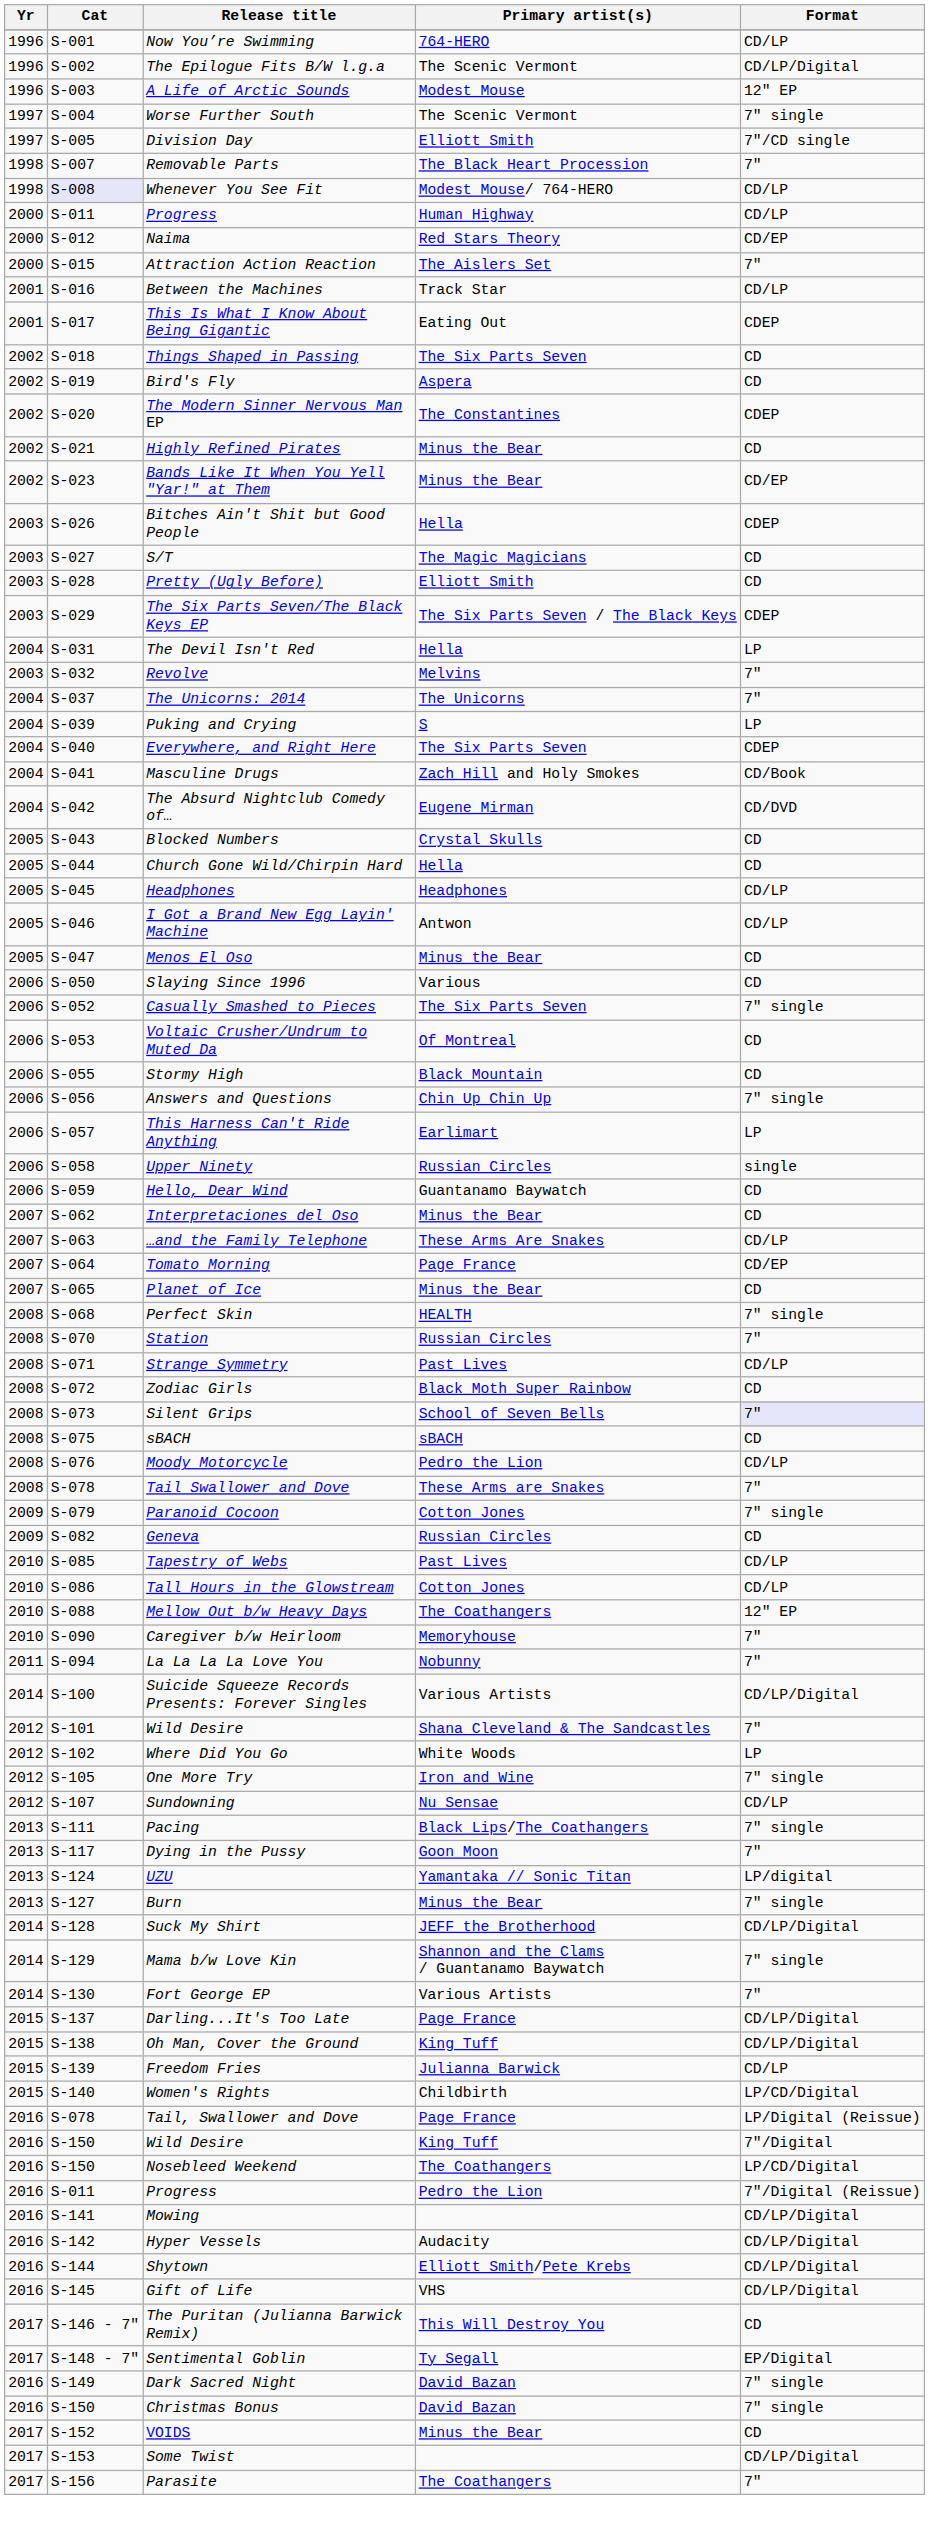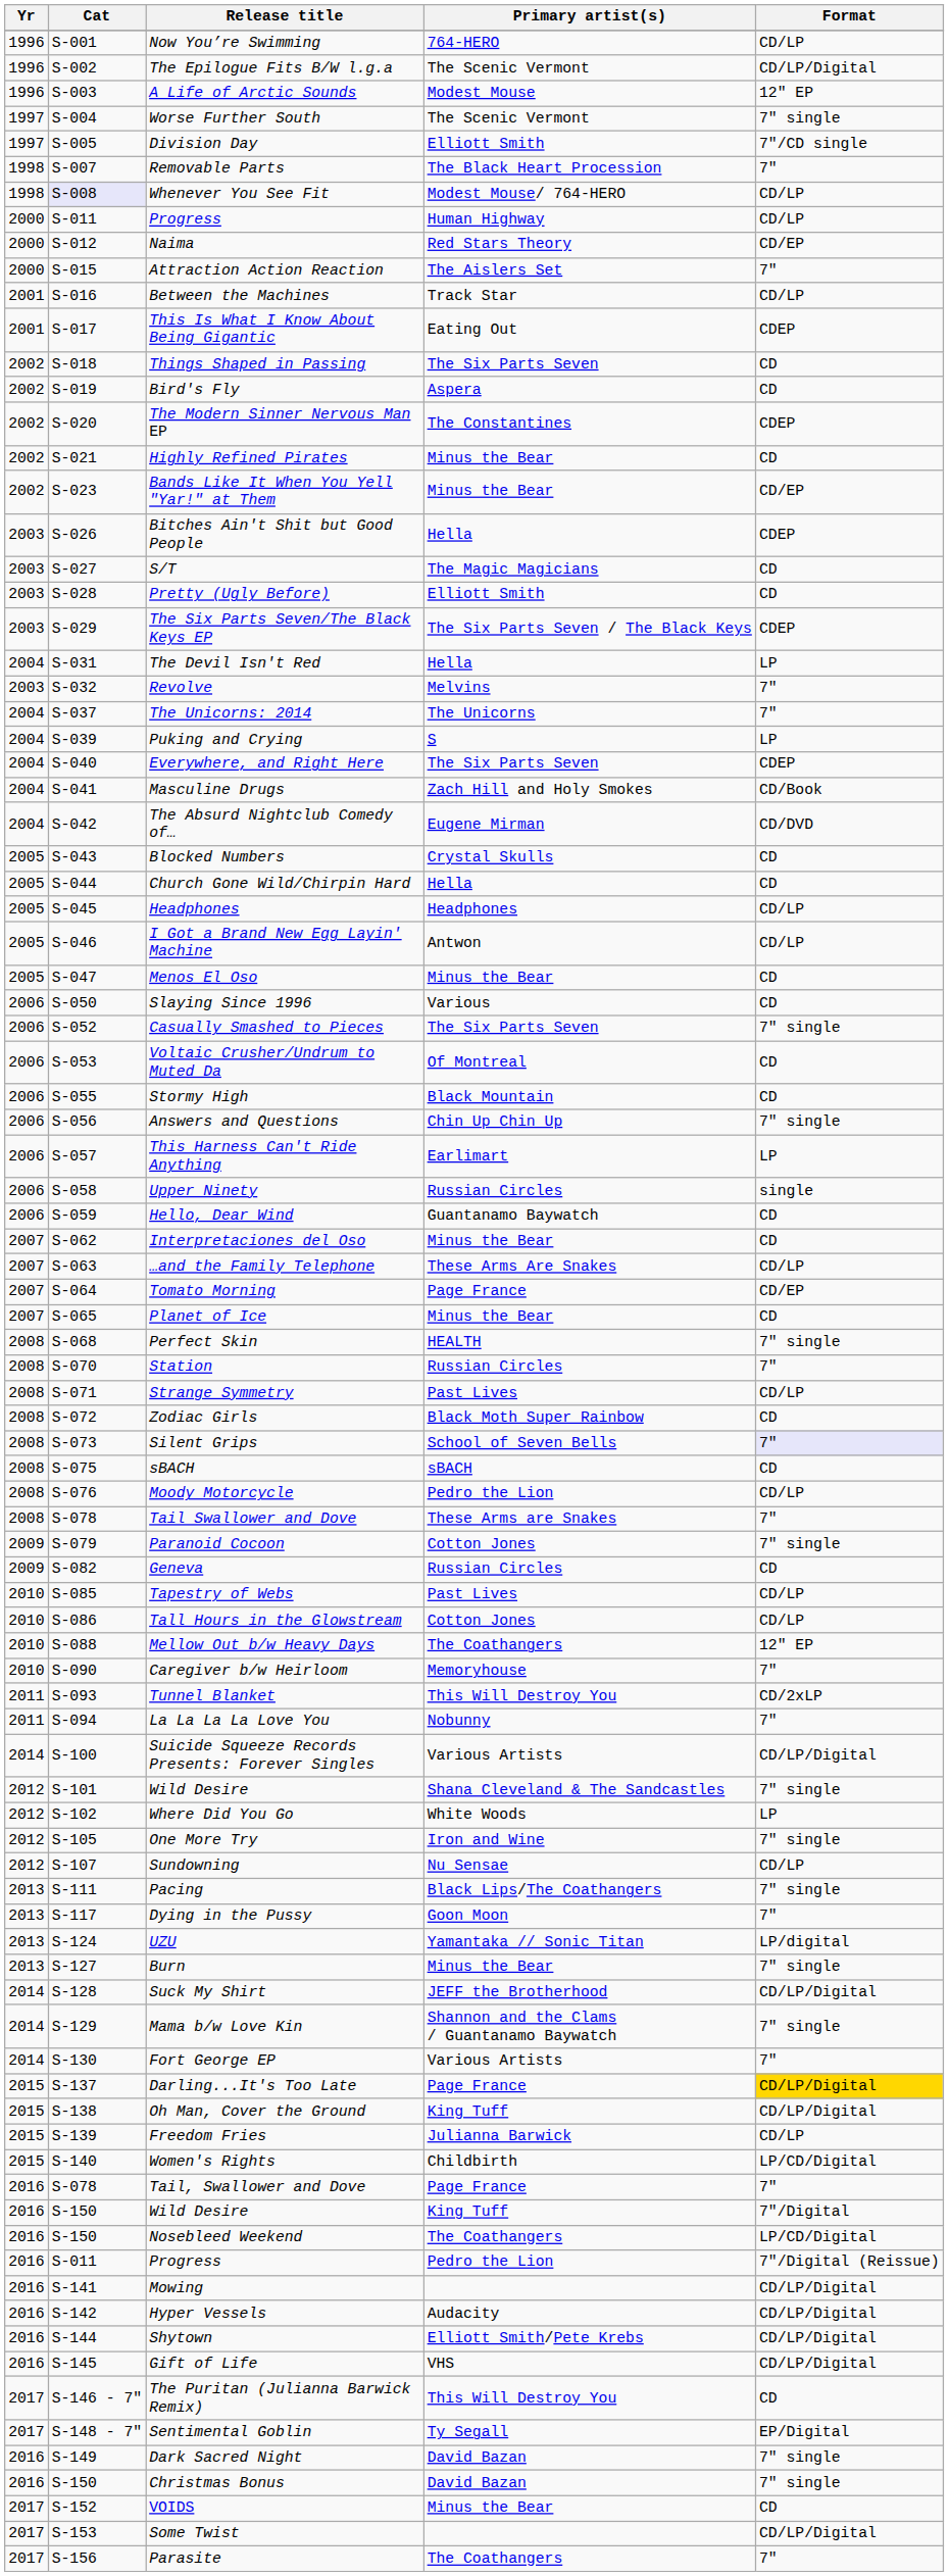 <table class="wikitable sortable" style="text-align:left;font-size:90%;">
 <tr>
 <th>Yr</th>
 <th>Cat</th>
 <th scope="col" style="width:18em;">Release title</th>
 <th scope="col">Primary artist(s)</th>
 <th scope="col">Format</th>
 </tr>
 <tr>
 </tr>
 <tr>
 <td>1996</td>
 <td>S-001</td>
 <td><em>Now You’re Swimming</em></td>
 <td><a href='#'>764-HERO</a></td>
 <td>CD/LP</td>
 </tr>
 <tr>
 <td>1996</td>
 <td>S-002</td>
 <td><em>The Epilogue Fits B/W l.g.a</em></td>
 <td>The Scenic Vermont</td>
 <td>CD/LP/Digital</td>
 </tr>
 <tr>
 <td>1996</td>
 <td>S-003</td>
 <td><em><a href='#'>A Life of Arctic Sounds</a></em></td>
 <td><a href='#'>Modest Mouse</a></td>
 <td>12" EP</td>
 </tr>
 <tr>
 <td>1997</td>
 <td>S-004</td>
 <td><em>Worse Further South</em></td>
 <td>The Scenic Vermont</td>
 <td>7" single</td>
 </tr>
 <tr>
 <td>1997</td>
 <td>S-005</td>
 <td><em>Division Day</em></td>
 <td><a href='#'>Elliott Smith</a></td>
 <td>7"/CD single</td>
 </tr>
 <tr>
 <td>1998</td>
 <td>S-007</td>
 <td><em>Removable Parts</em></td>
 <td><a href='#'>The Black Heart Procession</a></td>
 <td>7"</td>
 </tr>
 <tr>
 <td>1998</td>
 <td style="background: lavender;">S-008</td>
 <td><em>Whenever You See Fit</em></td>
 <td><a href='#'>Modest Mouse</a>/ 764-HERO</td>
 <td>CD/LP</td>
 </tr>
 <tr>
 <td>2000</td>
 <td>S-011</td>
 <td><em><a href='#'>Progress</a></em></td>
 <td><a href='#'>Human Highway</a></td>
 <td>CD/LP</td>
 </tr>
 <tr>
 <td>2000</td>
 <td>S-012</td>
 <td><em>Naima</em></td>
 <td><a href='#'>Red Stars Theory</a></td>
 <td>CD/EP</td>
 </tr>
 <tr>
 <td>2000</td>
 <td>S-015</td>
 <td><em>Attraction Action Reaction</em></td>
 <td><a href='#'>The Aislers Set</a></td>
 <td>7"</td>
 </tr>
 <tr>
 <td>2001</td>
 <td>S-016</td>
 <td><em>Between the Machines</em></td>
 <td>Track Star</td>
 <td>CD/LP</td>
 </tr>
 <tr>
 <td>2001</td>
 <td>S-017</td>
 <td><em><a href='#'>This Is What I Know About Being Gigantic</a></em></td>
 <td>Eating Out</td>
 <td>CDEP</td>
 </tr>
 <tr>
 <td>2002</td>
 <td>S-018</td>
 <td><em><a href='#'>Things Shaped in Passing</a></em></td>
 <td><a href='#'>The Six Parts Seven</a></td>
 <td>CD</td>
 </tr>
 <tr>
 <td>2002</td>
 <td>S-019</td>
 <td><em>Bird's Fly</em></td>
 <td><a href='#'>Aspera</a></td>
 <td>CD</td>
 </tr>
 <tr>
 <td>2002</td>
 <td>S-020</td>
 <td><em><a href='#'>The Modern Sinner Nervous Man</a></em> EP</td>
 <td><a href='#'>The Constantines</a></td>
 <td>CDEP</td>
 </tr>
 <tr>
 <td>2002</td>
 <td>S-021</td>
 <td><em><a href='#'>Highly Refined Pirates</a></em></td>
 <td><a href='#'>Minus the Bear</a></td>
 <td>CD</td>
 </tr>
 <tr>
 <td>2002</td>
 <td>S-023</td>
 <td><em><a href='#'>Bands Like It When You Yell "Yar!" at Them</a></em></td>
 <td><a href='#'>Minus the Bear</a></td>
 <td>CD/EP</td>
 </tr>
 <tr>
 <td>2003</td>
 <td>S-026</td>
 <td><em>Bitches Ain't Shit but Good People</em></td>
 <td><a href='#'>Hella</a></td>
 <td>CDEP</td>
 </tr>
 <tr>
 <td>2003</td>
 <td>S-027</td>
 <td><em>S/T</em></td>
 <td><a href='#'>The Magic Magicians</a></td>
 <td>CD</td>
 </tr>
 <tr>
 <td>2003</td>
 <td>S-028</td>
 <td><em><a href='#'>Pretty (Ugly Before)</a></em></td>
 <td><a href='#'>Elliott Smith</a></td>
 <td>CD</td>
 </tr>
 <tr>
 <td>2003</td>
 <td>S-029</td>
 <td><em><a href='#'>The Six Parts Seven/The Black Keys EP</a></em></td>
 <td><a href='#'>The Six Parts Seven</a> / <a href='#'>The Black Keys</a></td>
 <td>CDEP</td>
 </tr>
 <tr>
 <td>2004</td>
 <td>S-031</td>
 <td><em>The Devil Isn't Red</em></td>
 <td><a href='#'>Hella</a></td>
 <td>LP</td>
 </tr>
 <tr>
 <td>2003</td>
 <td>S-032</td>
 <td><em><a href='#'>Revolve</a></em></td>
 <td><a href='#'>Melvins</a></td>
 <td>7"</td>
 </tr>
 <tr>
 <td>2004</td>
 <td>S-037</td>
 <td><em><a href='#'>The Unicorns: 2014</a></em></td>
 <td><a href='#'>The Unicorns</a></td>
 <td>7"</td>
 </tr>
 <tr>
 <td>2004</td>
 <td>S-039</td>
 <td><em>Puking and Crying</em></td>
 <td><a href='#'>S</a></td>
 <td>LP</td>
 </tr>
 <tr>
 <td>2004</td>
 <td>S-040</td>
 <td><em><a href='#'>Everywhere, and Right Here</a></em></td>
 <td><a href='#'>The Six Parts Seven</a></td>
 <td>CDEP</td>
 </tr>
 <tr>
 <td>2004</td>
 <td>S-041</td>
 <td><em>Masculine Drugs</em></td>
 <td><a href='#'>Zach Hill</a> and Holy Smokes</td>
 <td>CD/Book</td>
 </tr>
 <tr>
 <td>2004</td>
 <td>S-042</td>
 <td><em>The Absurd Nightclub Comedy of…</em></td>
 <td><a href='#'>Eugene Mirman</a></td>
 <td>CD/DVD</td>
 </tr>
 <tr>
 <td>2005</td>
 <td>S-043</td>
 <td><em>Blocked Numbers</em></td>
 <td><a href='#'>Crystal Skulls</a></td>
 <td>CD</td>
 </tr>
 <tr>
 <td>2005</td>
 <td>S-044</td>
 <td><em>Church Gone Wild/Chirpin Hard</em></td>
 <td><a href='#'>Hella</a></td>
 <td>CD</td>
 </tr>
 <tr>
 <td>2005</td>
 <td>S-045</td>
 <td><em><a href='#'>Headphones</a></em></td>
 <td><a href='#'>Headphones</a></td>
 <td>CD/LP</td>
 </tr>
 <tr>
 <td>2005</td>
 <td>S-046</td>
 <td><em><a href='#'>I Got a Brand New Egg Layin' Machine</a></em></td>
 <td>Antwon</td>
 <td>CD/LP</td>
 </tr>
 <tr>
 <td>2005</td>
 <td>S-047</td>
 <td><em><a href='#'>Menos El Oso</a></em></td>
 <td><a href='#'>Minus the Bear</a></td>
 <td>CD</td>
 </tr>
 <tr>
 <td>2006</td>
 <td>S-050</td>
 <td><em>Slaying Since 1996</em></td>
 <td>Various</td>
 <td>CD</td>
 </tr>
 <tr>
 <td>2006</td>
 <td>S-052</td>
 <td><em><a href='#'>Casually Smashed to Pieces</a></em></td>
 <td><a href='#'>The Six Parts Seven</a></td>
 <td>7"  single</td>
 </tr>
 <tr>
 <td>2006</td>
 <td>S-053</td>
 <td><em><a href='#'>Voltaic Crusher/Undrum to Muted Da</a></em></td>
 <td><a href='#'>Of Montreal</a></td>
 <td>CD</td>
 </tr>
 <tr>
 <td>2006</td>
 <td>S-055</td>
 <td><em>Stormy High</em></td>
 <td><a href='#'>Black Mountain</a></td>
 <td>CD</td>
 </tr>
 <tr>
 <td>2006</td>
 <td>S-056</td>
 <td><em>Answers and Questions</em></td>
 <td><a href='#'>Chin Up Chin Up</a></td>
 <td>7" single</td>
 </tr>
 <tr>
 <td>2006</td>
 <td>S-057</td>
 <td><em><a href='#'>This Harness Can't Ride Anything</a></em></td>
 <td><a href='#'>Earlimart</a></td>
 <td>LP</td>
 </tr>
 <tr>
 <td>2006</td>
 <td>S-058</td>
 <td><em><a href='#'>Upper Ninety</a></em></td>
 <td><a href='#'>Russian Circles</a></td>
 <td>single</td>
 </tr>
 <tr>
 <td>2006</td>
 <td>S-059</td>
 <td><em><a href='#'>Hello, Dear Wind</a></em></td>
 <td>Guantanamo Baywatch</td>
 <td>CD</td>
 </tr>
 <tr>
 <td>2007</td>
 <td>S-062</td>
 <td><em><a href='#'>Interpretaciones del Oso</a></em></td>
 <td><a href='#'>Minus the Bear</a></td>
 <td>CD</td>
 </tr>
 <tr>
 <td>2007</td>
 <td>S-063</td>
 <td><em><a href='#'>…and the Family Telephone</a></em></td>
 <td><a href='#'>These Arms Are Snakes</a></td>
 <td>CD/LP</td>
 </tr>
 <tr>
 <td>2007</td>
 <td>S-064</td>
 <td><em><a href='#'>Tomato Morning</a></em></td>
 <td><a href='#'>Page France</a></td>
 <td>CD/EP</td>
 </tr>
 <tr>
 <td>2007</td>
 <td>S-065</td>
 <td><em><a href='#'>Planet of Ice</a></em></td>
 <td><a href='#'>Minus the Bear</a></td>
 <td>CD</td>
 </tr>
 <tr>
 <td>2008</td>
 <td>S-068</td>
 <td><em>Perfect Skin</em></td>
 <td><a href='#'>HEALTH</a></td>
 <td>7" single</td>
 </tr>
 <tr>
 <td>2008</td>
 <td>S-070</td>
 <td><em><a href='#'>Station</a></em></td>
 <td><a href='#'>Russian Circles</a></td>
 <td>7"</td>
 </tr>
 <tr>
 <td>2008</td>
 <td>S-071</td>
 <td><em><a href='#'>Strange Symmetry</a></em></td>
 <td><a href='#'>Past Lives</a></td>
 <td>CD/LP</td>
 </tr>
 <tr>
 <td>2008</td>
 <td>S-072</td>
 <td><em>Zodiac Girls</em></td>
 <td><a href='#'>Black Moth Super Rainbow</a></td>
 <td>CD</td>
 </tr>
 <tr>
 <td>2008</td>
 <td>S-073</td>
 <td><em>Silent Grips</em></td>
 <td><a href='#'>School of Seven Bells</a></td>
 <td style="background: lavender;">7"</td>
 </tr>
 <tr>
 <td>2008</td>
 <td>S-075</td>
 <td><em>sBACH</em></td>
 <td><a href='#'>sBACH</a></td>
 <td>CD</td>
 </tr>
 <tr>
 <td>2008</td>
 <td>S-076</td>
 <td><em><a href='#'>Moody Motorcycle</a></em></td>
 <td><a href='#'>Pedro the Lion</a></td>
 <td>CD/LP</td>
 </tr>
 <tr>
 <td>2008</td>
 <td>S-078</td>
 <td><em><a href='#'>Tail Swallower and Dove</a></em></td>
 <td><a href='#'>These Arms are Snakes</a></td>
 <td>7"</td>
 </tr>
 <tr>
 <td>2009</td>
 <td>S-079</td>
 <td><em><a href='#'>Paranoid Cocoon</a></em></td>
 <td><a href='#'>Cotton Jones</a></td>
 <td>7" single</td>
 </tr>
 <tr>
 <td>2009</td>
 <td>S-082</td>
 <td><em><a href='#'>Geneva</a></em></td>
 <td><a href='#'>Russian Circles</a></td>
 <td>CD</td>
 </tr>
 <tr>
 <td>2010</td>
 <td>S-085</td>
 <td><em><a href='#'>Tapestry of Webs</a></em></td>
 <td><a href='#'>Past Lives</a></td>
 <td>CD/LP</td>
 </tr>
 <tr>
 <td>2010</td>
 <td>S-086</td>
 <td><em><a href='#'>Tall Hours in the Glowstream</a></em></td>
 <td><a href='#'>Cotton Jones</a></td>
 <td>CD/LP</td>
 </tr>
 <tr>
 <td>2010</td>
 <td>S-088</td>
 <td><em><a href='#'>Mellow Out b/w Heavy Days</a></em></td>
 <td><a href='#'>The Coathangers</a></td>
 <td>12" EP</td>
 </tr>
 <tr>
 <td>2010</td>
 <td>S-090</td>
 <td><em>Caregiver b/w Heirloom</em></td>
 <td><a href='#'>Memoryhouse</a></td>
 <td>7"</td>
 </tr>
 <tr>
 <td>2011</td>
+<td>S-093</td>
+<td><em><a href='#'>Tunnel Blanket</a></em></td>
+<td><a href='#'>This Will Destroy You</a></td>
+<td>CD/2xLP</td>
+</tr>
+<tr>
+<td>2011</td>
 <td>S-094</td>
 <td><em>La La La La Love You</em></td>
 <td><a href='#'>Nobunny</a></td>
 <td>7"</td>
 </tr>
 <tr>
 <td>2014</td>
 <td>S-100</td>
 <td><em>Suicide Squeeze Records Presents: Forever Singles</em></td>
 <td>Various Artists</td>
 <td>CD/LP/Digital</td>
 </tr>
 <tr>
 <td>2012</td>
 <td>S-101</td>
 <td><em>Wild Desire</em></td>
 <td><a href='#'>Shana Cleveland & The Sandcastles</a></td>
-<td>7"</td>
+<td>7"  single</td>
 </tr>
 <tr>
 <td>2012</td>
 <td>S-102</td>
 <td><em>Where Did You Go</em></td>
 <td>White Woods</td>
 <td>LP</td>
 </tr>
 <tr>
 <td>2012</td>
 <td>S-105</td>
 <td><em>One More Try</em></td>
 <td><a href='#'>Iron and Wine</a></td>
 <td>7"  single</td>
 </tr>
 <tr>
 <td>2012</td>
 <td>S-107</td>
 <td><em>Sundowning</em></td>
 <td><a href='#'>Nu Sensae</a></td>
 <td>CD/LP</td>
 </tr>
 <tr>
 <td>2013</td>
 <td>S-111</td>
 <td><em>Pacing</em></td>
 <td><a href='#'>Black Lips</a>/<a href='#'>The Coathangers</a></td>
 <td>7"  single</td>
 </tr>
 <tr>
 <td>2013</td>
 <td>S-117</td>
 <td><em>Dying in the Pussy</em></td>
 <td><a href='#'>Goon Moon</a></td>
 <td>7"</td>
 </tr>
 <tr>
 <td>2013</td>
 <td>S-124</td>
 <td><em><a href='#'>UZU</a></em></td>
 <td><a href='#'>Yamantaka // Sonic Titan</a></td>
 <td>LP/digital</td>
 </tr>
 <tr>
 <td>2013</td>
 <td>S-127</td>
 <td><em>Burn</em></td>
 <td><a href='#'>Minus the Bear</a></td>
 <td>7"  single</td>
 </tr>
 <tr>
 <td>2014</td>
 <td>S-128</td>
 <td><em>Suck My Shirt</em></td>
 <td><a href='#'>JEFF the Brotherhood</a></td>
 <td>CD/LP/Digital</td>
 </tr>
 <tr>
 <td>2014</td>
 <td>S-129</td>
 <td><em>Mama b/w Love Kin</em></td>
 <td><a href='#'>Shannon and the Clams</a><br>/ Guantanamo Baywatch</td>
 <td>7"  single</td>
 </tr>
 <tr>
 <td>2014</td>
 <td>S-130</td>
 <td><em>Fort George EP</em></td>
 <td>Various Artists</td>
 <td>7"</td>
 </tr>
 <tr>
 <td>2015</td>
 <td>S-137</td>
 <td><em>Darling...It's Too Late</em></td>
 <td><a href='#'>Page France</a></td>
-<td>CD/LP/Digital</td>
+<td style="background: gold;">CD/LP/Digital</td>
 </tr>
 <tr>
 <td>2015</td>
 <td>S-138</td>
 <td><em>Oh Man, Cover the Ground</em></td>
 <td><a href='#'>King Tuff</a></td>
 <td>CD/LP/Digital</td>
 </tr>
 <tr>
 <td>2015</td>
 <td>S-139</td>
 <td><em>Freedom Fries</em></td>
 <td><a href='#'>Julianna Barwick</a></td>
 <td>CD/LP</td>
 </tr>
 <tr>
 <td>2015</td>
 <td>S-140</td>
 <td><em>Women's Rights</em></td>
 <td>Childbirth</td>
 <td>LP/CD/Digital</td>
 </tr>
 <tr>
 <td>2016</td>
 <td>S-078</td>
 <td><em>Tail, Swallower and Dove</em></td>
 <td><a href='#'>Page France</a></td>
-<td>LP/Digital (Reissue)</td>
+<td>7"  </td>
 </tr>
 <tr>
 <td>2016</td>
 <td>S-150</td>
 <td><em>Wild Desire</em></td>
 <td><a href='#'>King Tuff</a></td>
 <td>7"/Digital</td>
 </tr>
 <tr>
 <td>2016</td>
 <td>S-150</td>
 <td><em>Nosebleed Weekend</em></td>
 <td><a href='#'>The Coathangers</a></td>
 <td>LP/CD/Digital</td>
 </tr>
 <tr>
 <td>2016</td>
 <td>S-011</td>
 <td><em>Progress</em></td>
 <td><a href='#'>Pedro the Lion</a></td>
 <td>7"/Digital (Reissue)</td>
 </tr>
 <tr>
 <td>2016</td>
 <td>S-141</td>
 <td><em>Mowing</em></td>
 <td></td>
 <td>CD/LP/Digital</td>
 </tr>
 <tr>
 <td>2016</td>
 <td>S-142</td>
 <td><em>Hyper Vessels</em></td>
 <td>Audacity</td>
 <td>CD/LP/Digital</td>
 </tr>
 <tr>
 <td>2016</td>
 <td>S-144</td>
 <td><em>Shytown</em></td>
 <td><a href='#'>Elliott Smith</a>/<a href='#'>Pete Krebs</a></td>
 <td>CD/LP/Digital</td>
 </tr>
 <tr>
 <td>2016</td>
 <td>S-145</td>
 <td><em>Gift of Life</em></td>
 <td>VHS</td>
 <td>CD/LP/Digital</td>
 </tr>
 <tr>
 <td>2017</td>
 <td>S-146 - 7"</td>
 <td><em>The Puritan (Julianna Barwick Remix)</em></td>
 <td><a href='#'>This Will Destroy You</a></td>
 <td>CD</td>
 </tr>
 <tr>
 <td>2017</td>
 <td>S-148 - 7"</td>
 <td><em>Sentimental Goblin</em></td>
 <td><a href='#'>Ty Segall</a></td>
 <td>EP/Digital</td>
 </tr>
 <tr>
 <td>2016</td>
 <td>S-149</td>
 <td><em>Dark Sacred Night</em></td>
 <td><a href='#'>David Bazan</a></td>
 <td>7" single</td>
 </tr>
 <tr>
 <td>2016</td>
 <td>S-150</td>
 <td><em>Christmas Bonus</em></td>
 <td><a href='#'>David Bazan</a></td>
 <td>7"  single</td>
 </tr>
 <tr>
 <td>2017</td>
 <td>S-152</td>
 <td><a href='#'>VOIDS</a></td>
 <td><a href='#'>Minus the Bear</a></td>
 <td>CD</td>
 </tr>
 <tr>
 <td>2017</td>
 <td>S-153</td>
 <td><em>Some Twist</em></td>
 <td></td>
 <td>CD/LP/Digital</td>
 </tr>
 <tr>
 <td>2017</td>
 <td>S-156</td>
 <td><em>Parasite</em></td>
 <td><a href='#'>The Coathangers</a></td>
 <td>7"</td>
 </tr>
 </table>
